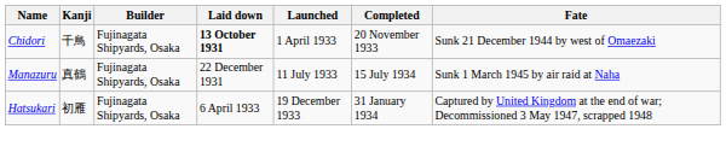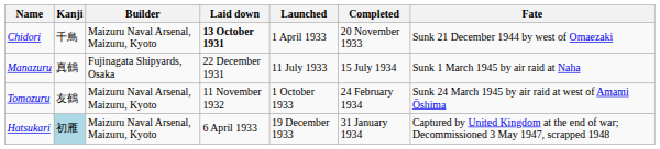 <table class="wikitable" style="font-size:90%;">
 <tr>
 <th>Name</th>
 <th>Kanji</th>
 <th>Builder</th>
 <th>Laid down</th>
 <th>Launched</th>
 <th>Completed</th>
 <th>Fate</th>
 </tr>
 <tr>
 <td><a href='#'><em>Chidori</em></a></td>
 <td>千鳥</td>
-<td>Fujinagata Shipyards, Osaka</td>
+<td>Maizuru Naval Arsenal, Maizuru, Kyoto</td>
 <td><strong>13 October 1931</strong></td>
 <td>1 April 1933</td>
 <td>20 November 1933</td>
 <td>Sunk 21 December 1944 by  west of <a href='#'>Omaezaki</a> </td>
 </tr>
 <tr>
 <td><a href='#'><em>Manazuru</em></a></td>
 <td>真鶴</td>
 <td>Fujinagata Shipyards, Osaka</td>
 <td>22 December 1931</td>
 <td>11 July 1933</td>
 <td>15 July 1934</td>
 <td>Sunk 1 March 1945 by air raid at <a href='#'>Naha</a> </td>
 </tr>
 <tr>
+<td><a href='#'><em>Tomozuru</em></a></td>
+<td>友鶴</td>
+<td>Maizuru Naval Arsenal, Maizuru, Kyoto</td>
+<td>11 November 1932</td>
+<td>1 October 1933</td>
+<td>24 February 1934</td>
+<td>Sunk 24 March 1945 by air raid at west of <a href='#'>Amami Ōshima</a> </td>
+</tr>
+<tr>
 <td><a href='#'><em>Hatsukari</em></a></td>
-<td>初雁</td>
-<td>Fujinagata Shipyards, Osaka</td>
+<td style="background: lightblue;">初雁</td>
+<td>Maizuru Naval Arsenal, Maizuru, Kyoto</td>
 <td>6 April 1933</td>
 <td>19 December 1933</td>
 <td>31 January 1934</td>
 <td>Captured by <a href='#'>United Kingdom</a> at the end of war; Decommissioned 3 May 1947, scrapped 1948</td>
 </tr>
 </table>
